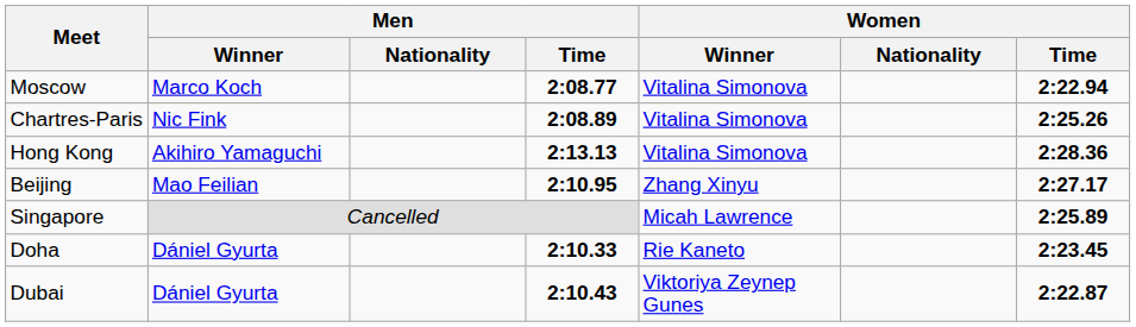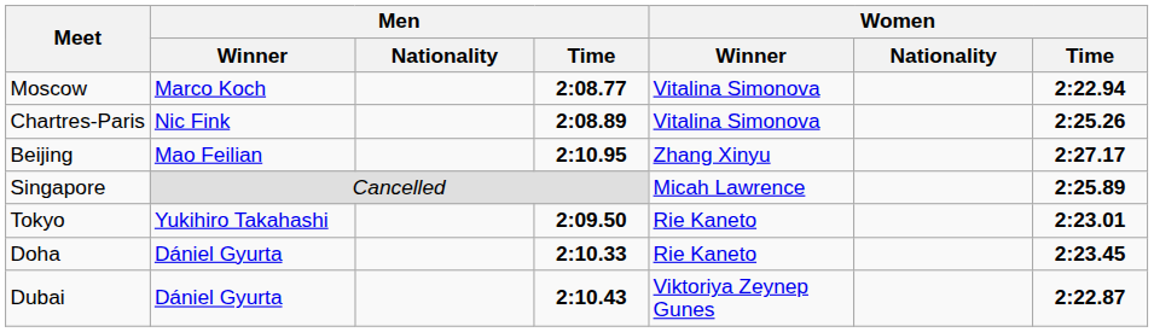 <table class="wikitable">
 <tr>
 <th rowspan="2">Meet</th>
 <th colspan="3">Men</th>
 <th colspan="3">Women</th>
 </tr>
 <tr>
 <th width=150>Winner</th>
 <th width=130>Nationality</th>
 <th width=80>Time</th>
 <th width=150>Winner</th>
 <th width=130>Nationality</th>
 <th width=80>Time</th>
 </tr>
 <tr>
 <td>Moscow</td>
 <td><a href='#'>Marco Koch</a></td>
 <td></td>
 <td align=center><strong>2:08.77</strong></td>
 <td><a href='#'>Vitalina Simonova</a></td>
 <td></td>
 <td align=center><strong>2:22.94</strong></td>
 </tr>
 <tr>
 <td>Chartres-Paris</td>
 <td><a href='#'>Nic Fink</a></td>
 <td></td>
 <td align=center><strong>2:08.89</strong></td>
 <td><a href='#'>Vitalina Simonova</a></td>
 <td></td>
 <td align=center><strong>2:25.26</strong></td>
 </tr>
 <tr>
-<td>Hong Kong</td>
-<td><a href='#'>Akihiro Yamaguchi</a></td>
-<td></td>
-<td align=center><strong>2:13.13</strong></td>
-<td><a href='#'>Vitalina Simonova</a></td>
-<td></td>
-<td align=center><strong>2:28.36</strong></td>
-</tr>
-<tr>
 <td>Beijing</td>
 <td><a href='#'>Mao Feilian</a></td>
 <td></td>
 <td align=center><strong>2:10.95</strong></td>
 <td><a href='#'>Zhang Xinyu</a></td>
 <td></td>
 <td align=center><strong>2:27.17</strong></td>
 </tr>
 <tr>
 <td>Singapore</td>
 <td colspan=3 align=center style="background:#dfdfdf"><em>Cancelled</em></td>
 <td><a href='#'>Micah Lawrence</a></td>
 <td></td>
 <td align=center><strong>2:25.89</strong></td>
+</tr>
+<tr>
+<td>Tokyo</td>
+<td><a href='#'>Yukihiro Takahashi</a></td>
+<td></td>
+<td align=center><strong>2:09.50</strong></td>
+<td><a href='#'>Rie Kaneto</a></td>
+<td></td>
+<td align=center><strong>2:23.01</strong></td>
 </tr>
 <tr>
 <td>Doha</td>
 <td><a href='#'>Dániel Gyurta</a></td>
 <td></td>
 <td align=center><strong>2:10.33</strong></td>
 <td><a href='#'>Rie Kaneto</a></td>
 <td></td>
 <td align=center><strong>2:23.45</strong></td>
 </tr>
 <tr>
 <td>Dubai</td>
 <td><a href='#'>Dániel Gyurta</a></td>
 <td></td>
 <td align=center><strong>2:10.43</strong></td>
 <td><a href='#'>Viktoriya Zeynep Gunes</a></td>
 <td></td>
 <td align=center><strong>2:22.87</strong></td>
 </tr>
 </table>
